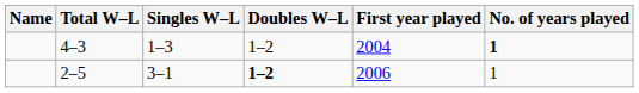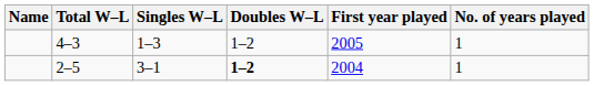 <table class="sortable wikitable">
 <tr>
 <th>Name</th>
 <th>Total W–L</th>
 <th>Singles W–L</th>
 <th>Doubles W–L</th>
 <th>First year played</th>
 <th>No. of years played</th>
 </tr>
 <tr>
 <td></td>
 <td>4–3</td>
 <td>1–3</td>
 <td>1–2</td>
-<td><a href='#'>2004</a></td>
-<td><strong>1</strong></td>
+<td><a href='#'>2005</a></td>
+<td>1</td>
 </tr>
 <tr>
 <td></td>
 <td>2–5</td>
 <td>3–1</td>
 <td><strong>1–2</strong></td>
-<td><a href='#'>2006</a></td>
+<td><a href='#'>2004</a></td>
 <td>1</td>
 </tr>
 </table>
